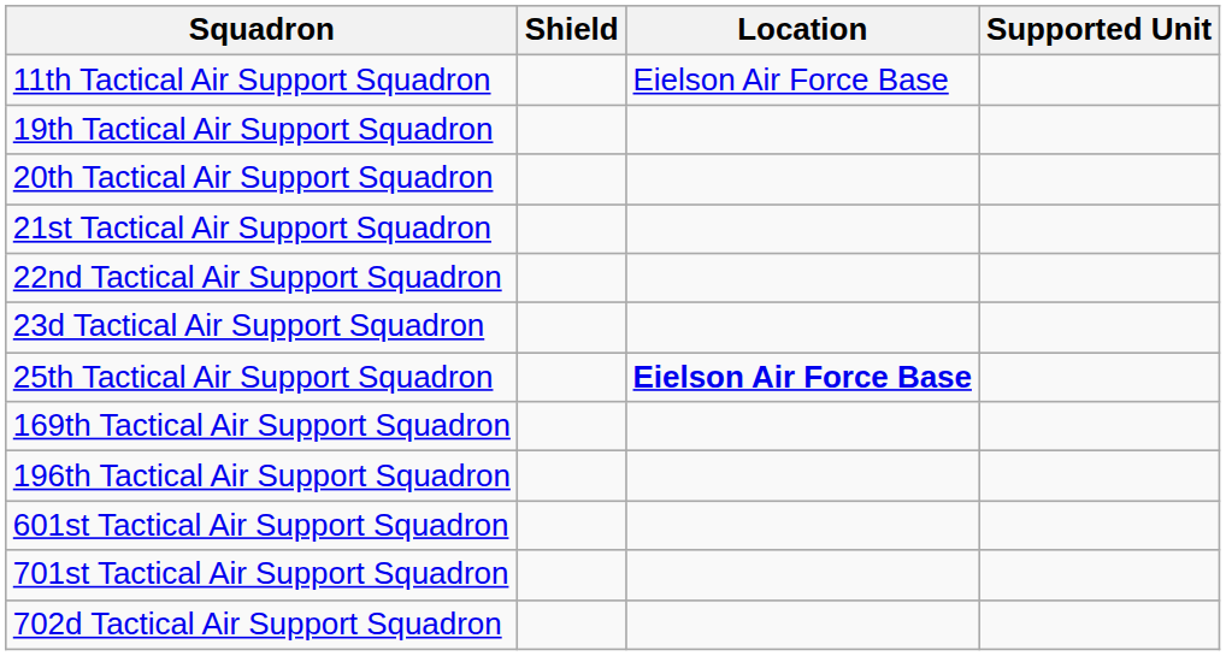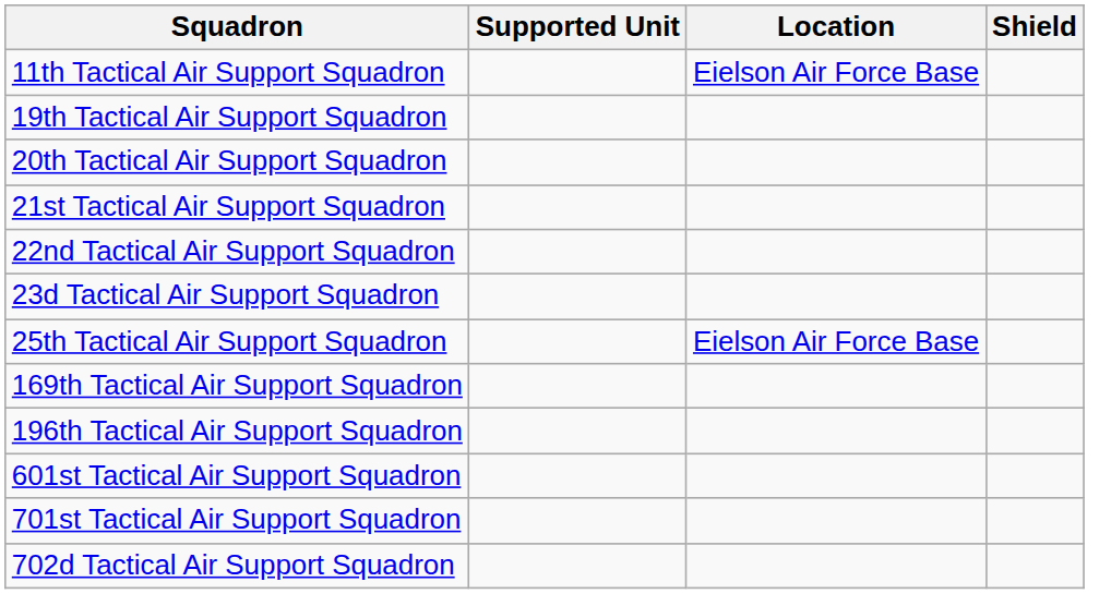 <table class="wikitable">
 <tr>
 <th>Squadron</th>
+<th>Supported Unit</th>
+<th>Location</th>
 <th>Shield</th>
-<th>Location</th>
-<th>Supported Unit</th>
 </tr>
 <tr>
 <td><a href='#'>11th Tactical Air Support Squadron</a></td>
 <td></td>
 <td><a href='#'>Eielson Air Force Base</a></td>
 <td></td>
 </tr>
 <tr>
 <td><a href='#'>19th Tactical Air Support Squadron</a></td>
 <td></td>
 <td></td>
 <td></td>
 </tr>
 <tr>
 <td><a href='#'>20th Tactical Air Support Squadron</a></td>
 <td></td>
 <td></td>
 <td></td>
 </tr>
 <tr>
 <td><a href='#'>21st Tactical Air Support Squadron</a></td>
 <td></td>
 <td></td>
 <td></td>
 </tr>
 <tr>
 <td><a href='#'>22nd Tactical Air Support Squadron</a></td>
 <td></td>
 <td></td>
 <td></td>
 </tr>
 <tr>
 <td><a href='#'>23d Tactical Air Support Squadron</a></td>
 <td></td>
 <td></td>
 <td></td>
 </tr>
 <tr>
 <td><a href='#'>25th Tactical Air Support Squadron</a></td>
 <td></td>
-<td><strong><a href='#'>Eielson Air Force Base</a></strong></td>
+<td><a href='#'>Eielson Air Force Base</a></td>
 <td></td>
 </tr>
 <tr>
 <td><a href='#'>169th Tactical Air Support Squadron</a></td>
 <td></td>
 <td></td>
 <td></td>
 </tr>
 <tr>
 <td><a href='#'>196th Tactical Air Support Squadron</a></td>
 <td></td>
 <td></td>
 <td></td>
 </tr>
 <tr>
 <td><a href='#'>601st Tactical Air Support Squadron</a></td>
 <td></td>
 <td></td>
 <td></td>
 </tr>
 <tr>
 <td><a href='#'>701st Tactical Air Support Squadron</a></td>
 <td></td>
 <td></td>
 <td></td>
 </tr>
 <tr>
 <td><a href='#'>702d Tactical Air Support Squadron</a></td>
 <td></td>
 <td></td>
 <td></td>
 </tr>
 </table>
